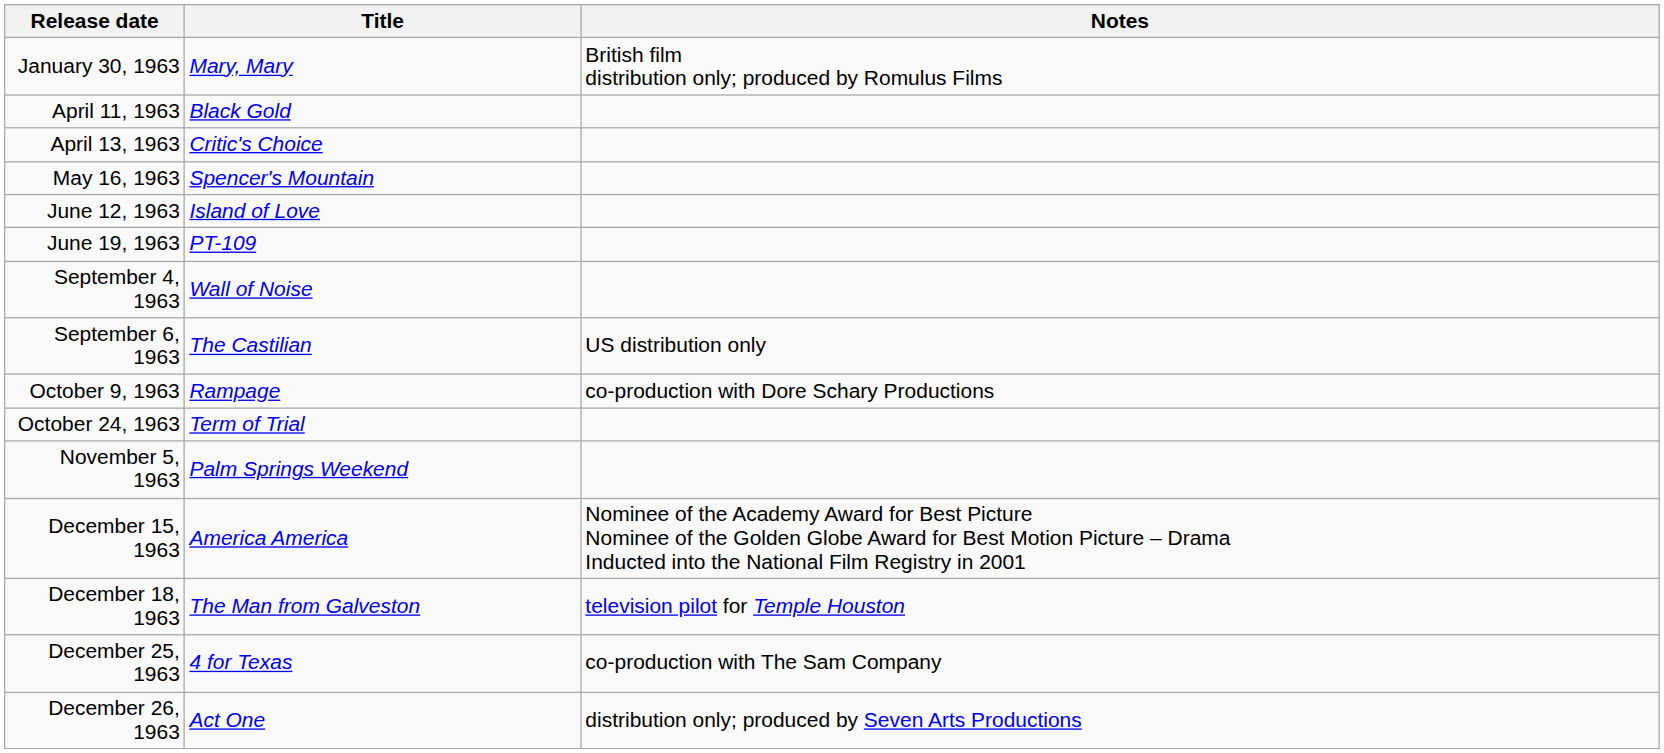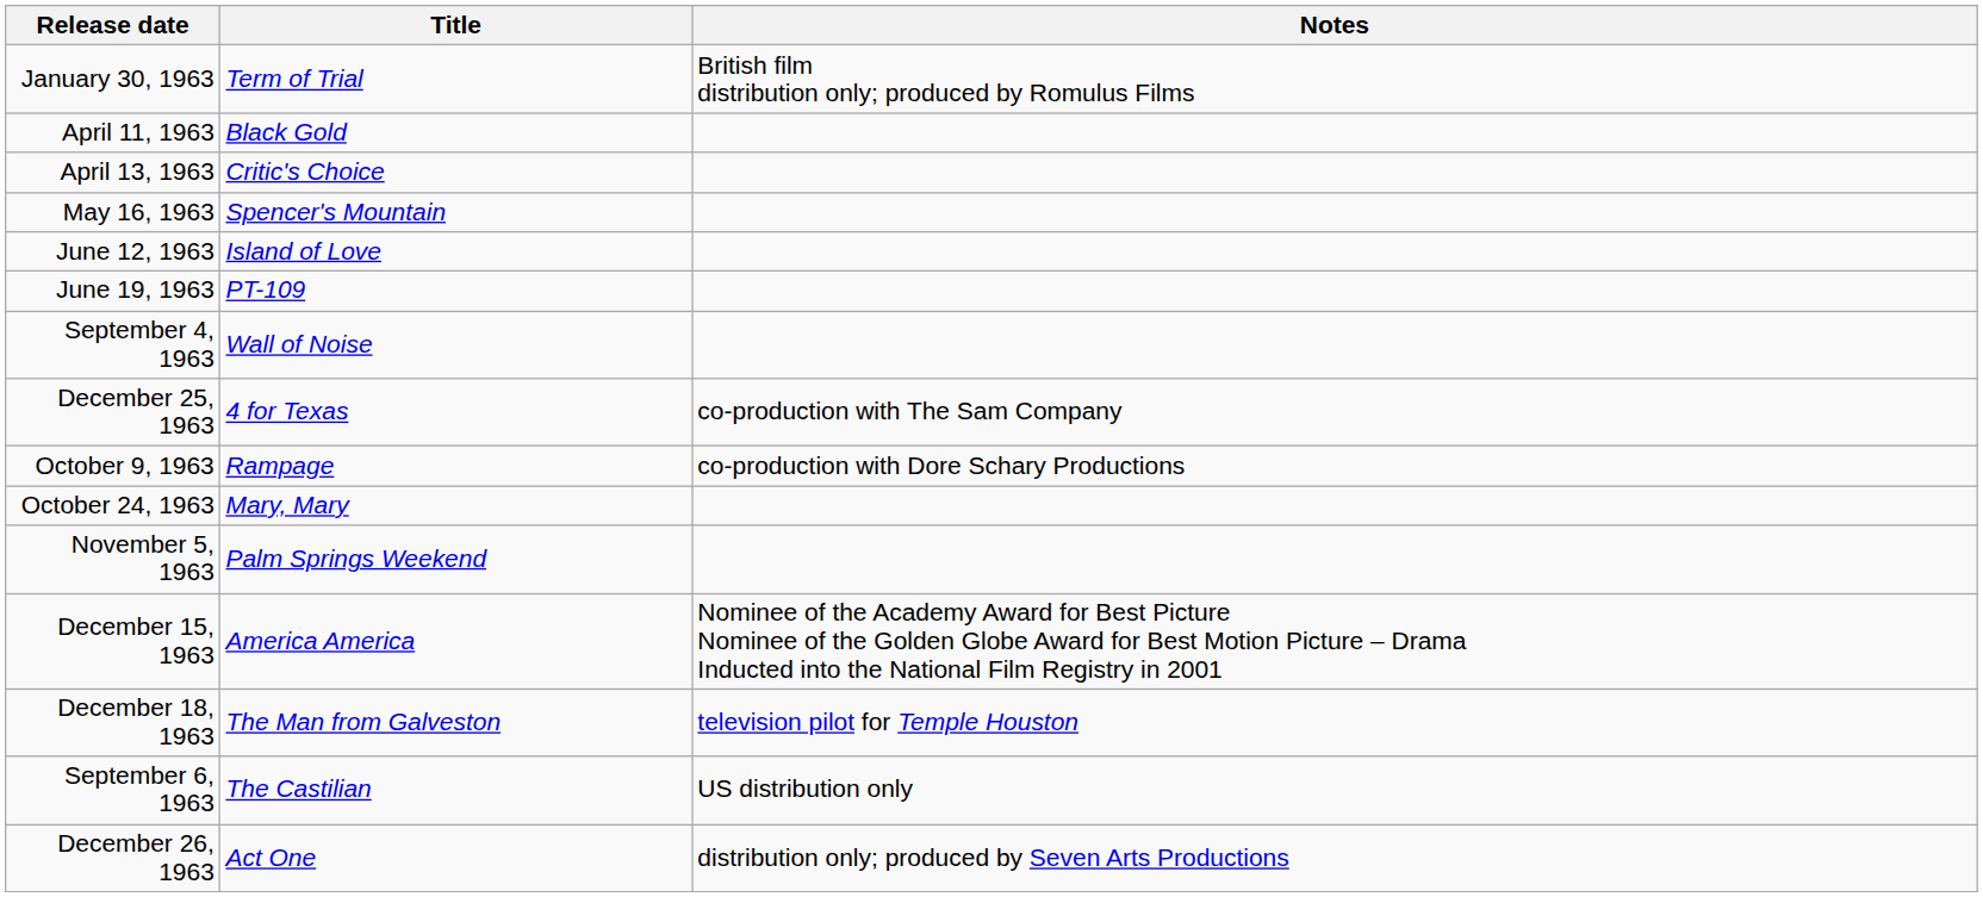 <table class="wikitable sortable" style="width:100%;">
 <tr>
 <th scope="col" style="width:130px;">Release date</th>
 <th>Title</th>
 <th>Notes</th>
 </tr>
 <tr>
 <td style="text-align:right;">January 30, 1963</td>
-<td><em><a href='#'>Mary, Mary</a></em></td>
+<td><em><a href='#'>Term of Trial</a></em></td>
 <td>British film<br>distribution only; produced by Romulus Films</td>
 </tr>
 <tr>
 <td style="text-align:right;">April 11, 1963</td>
 <td><em><a href='#'>Black Gold</a></em></td>
 <td></td>
 </tr>
 <tr>
 <td style="text-align:right;">April 13, 1963</td>
 <td><em><a href='#'>Critic's Choice</a></em></td>
 <td></td>
 </tr>
 <tr>
 <td style="text-align:right;">May 16, 1963</td>
 <td><em><a href='#'>Spencer's Mountain</a></em></td>
 <td></td>
 </tr>
 <tr>
 <td style="text-align:right;">June 12, 1963</td>
 <td><em><a href='#'>Island of Love</a></em></td>
 <td></td>
 </tr>
 <tr>
 <td style="text-align:right;">June 19, 1963</td>
 <td><em><a href='#'>PT-109</a></em></td>
 <td></td>
 </tr>
 <tr>
 <td style="text-align:right;">September 4, 1963</td>
 <td><em><a href='#'>Wall of Noise</a></em></td>
 <td></td>
 </tr>
 <tr>
-<td style="text-align:right;">September 6, 1963</td>
-<td><em><a href='#'>The Castilian</a></em></td>
-<td>US distribution only</td>
+<td style="text-align:right;">December 25, 1963</td>
+<td><em><a href='#'>4 for Texas</a></em></td>
+<td>co-production with The Sam Company</td>
 </tr>
 <tr>
 <td style="text-align:right;">October 9, 1963</td>
 <td><em><a href='#'>Rampage</a></em></td>
 <td>co-production with Dore Schary Productions</td>
 </tr>
 <tr>
 <td style="text-align:right;">October 24, 1963</td>
-<td><em><a href='#'>Term of Trial</a></em></td>
+<td><em><a href='#'>Mary, Mary</a></em></td>
 <td></td>
 </tr>
 <tr>
 <td style="text-align:right;">November 5, 1963</td>
 <td><em><a href='#'>Palm Springs Weekend</a></em></td>
 <td></td>
 </tr>
 <tr>
 <td style="text-align:right;">December 15, 1963</td>
 <td><em><a href='#'>America America</a></em></td>
 <td>Nominee of the Academy Award for Best Picture<br>Nominee of the Golden Globe Award for Best Motion Picture – Drama<br>Inducted into the National Film Registry in 2001</td>
 </tr>
 <tr>
 <td style="text-align:right;">December 18, 1963</td>
 <td><em><a href='#'>The Man from Galveston</a></em></td>
 <td><a href='#'>television pilot</a> for <em><a href='#'>Temple Houston</a></em></td>
 </tr>
 <tr>
-<td style="text-align:right;">December 25, 1963</td>
-<td><em><a href='#'>4 for Texas</a></em></td>
-<td>co-production with The Sam Company</td>
+<td style="text-align:right;">September 6, 1963</td>
+<td><em><a href='#'>The Castilian</a></em></td>
+<td>US distribution only</td>
 </tr>
 <tr>
 <td style="text-align:right;">December 26, 1963</td>
 <td><em><a href='#'>Act One</a></em></td>
 <td>distribution only; produced by <a href='#'>Seven Arts Productions</a></td>
 </tr>
 <tr>
 </tr>
 </table>
